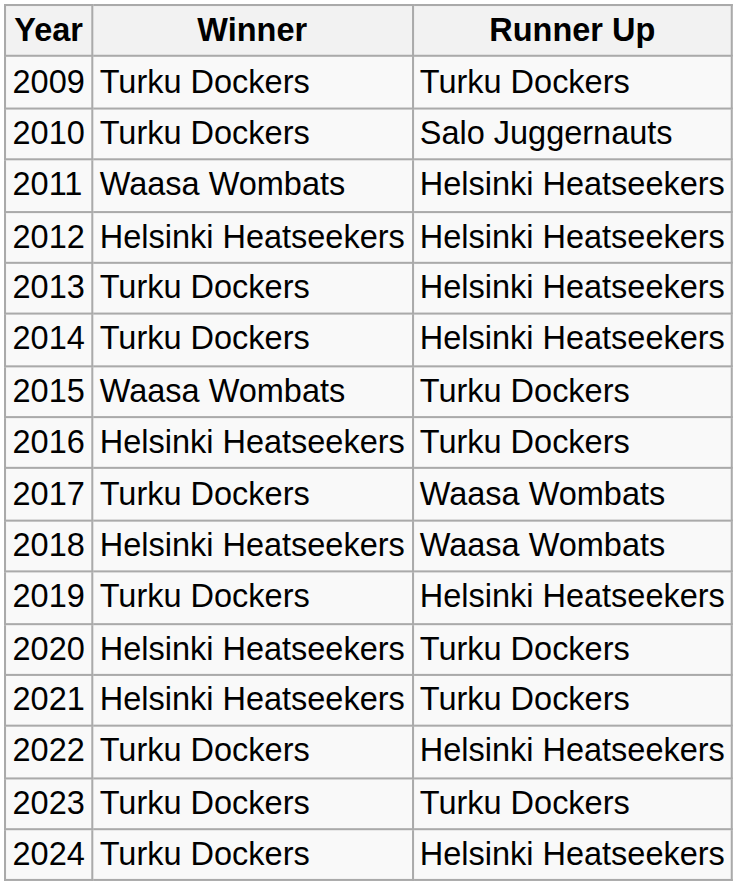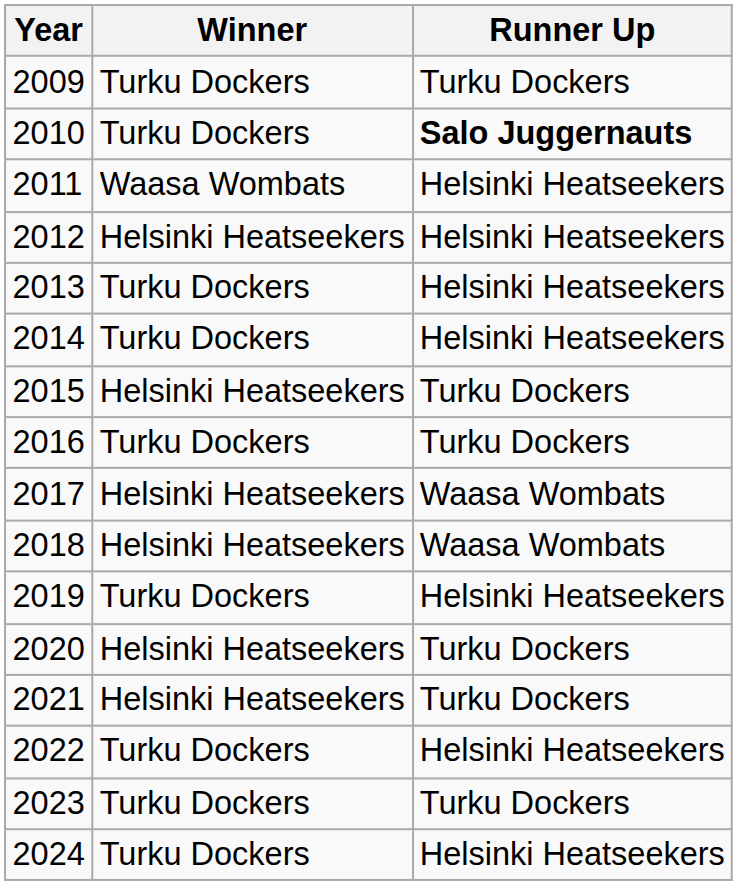 <table class="wikitable">
 <tr>
 <th>Year</th>
 <th>Winner</th>
 <th>Runner Up</th>
 </tr>
 <tr>
 <td>2009</td>
 <td>Turku Dockers</td>
 <td>Turku Dockers</td>
 </tr>
 <tr>
 <td>2010</td>
 <td>Turku Dockers</td>
-<td>Salo Juggernauts</td>
+<td><strong>Salo Juggernauts</strong></td>
 </tr>
 <tr>
 <td>2011</td>
 <td>Waasa Wombats</td>
 <td>Helsinki Heatseekers</td>
 </tr>
 <tr>
 <td>2012</td>
 <td>Helsinki Heatseekers</td>
 <td>Helsinki Heatseekers</td>
 </tr>
 <tr>
 <td>2013</td>
 <td>Turku Dockers</td>
 <td>Helsinki Heatseekers</td>
 </tr>
 <tr>
 <td>2014</td>
 <td>Turku Dockers</td>
 <td>Helsinki Heatseekers</td>
 </tr>
 <tr>
 <td>2015</td>
-<td>Waasa Wombats</td>
+<td>Helsinki Heatseekers</td>
 <td>Turku Dockers</td>
 </tr>
 <tr>
 <td>2016</td>
-<td>Helsinki Heatseekers</td>
+<td>Turku Dockers</td>
 <td>Turku Dockers</td>
 </tr>
 <tr>
 <td>2017</td>
-<td>Turku Dockers</td>
+<td>Helsinki Heatseekers</td>
 <td>Waasa Wombats</td>
 </tr>
 <tr>
 <td>2018</td>
 <td>Helsinki Heatseekers</td>
 <td>Waasa Wombats</td>
 </tr>
 <tr>
 <td>2019</td>
 <td>Turku Dockers</td>
 <td>Helsinki Heatseekers</td>
 </tr>
 <tr>
 <td>2020</td>
 <td>Helsinki Heatseekers</td>
 <td>Turku Dockers</td>
 </tr>
 <tr>
 <td>2021</td>
 <td>Helsinki Heatseekers</td>
 <td>Turku Dockers</td>
 </tr>
 <tr>
 <td>2022</td>
 <td>Turku Dockers</td>
 <td>Helsinki Heatseekers</td>
 </tr>
 <tr>
 <td>2023</td>
 <td>Turku Dockers</td>
 <td>Turku Dockers</td>
 </tr>
 <tr>
 <td>2024</td>
 <td>Turku Dockers</td>
 <td>Helsinki Heatseekers</td>
 </tr>
 </table>
